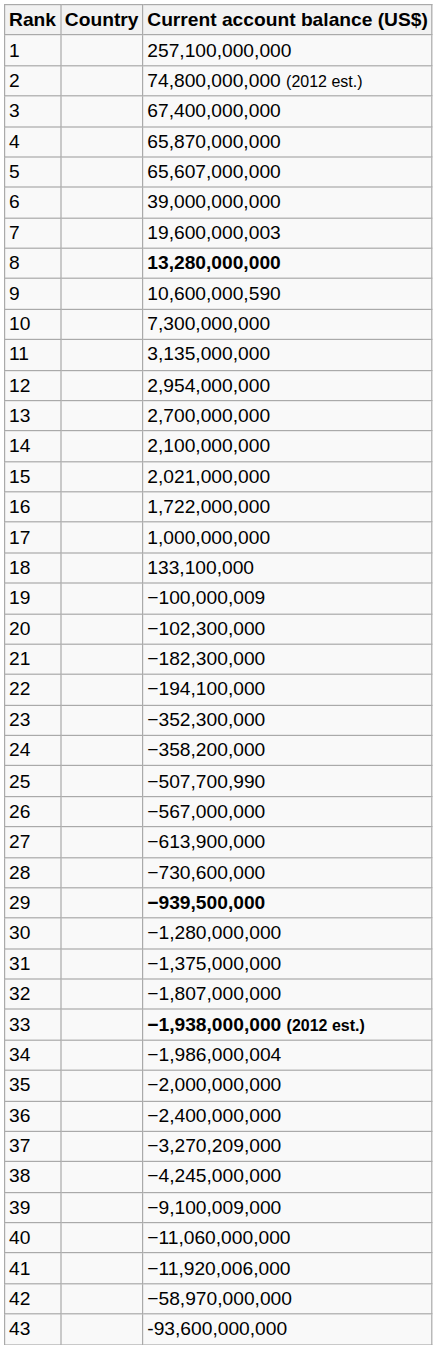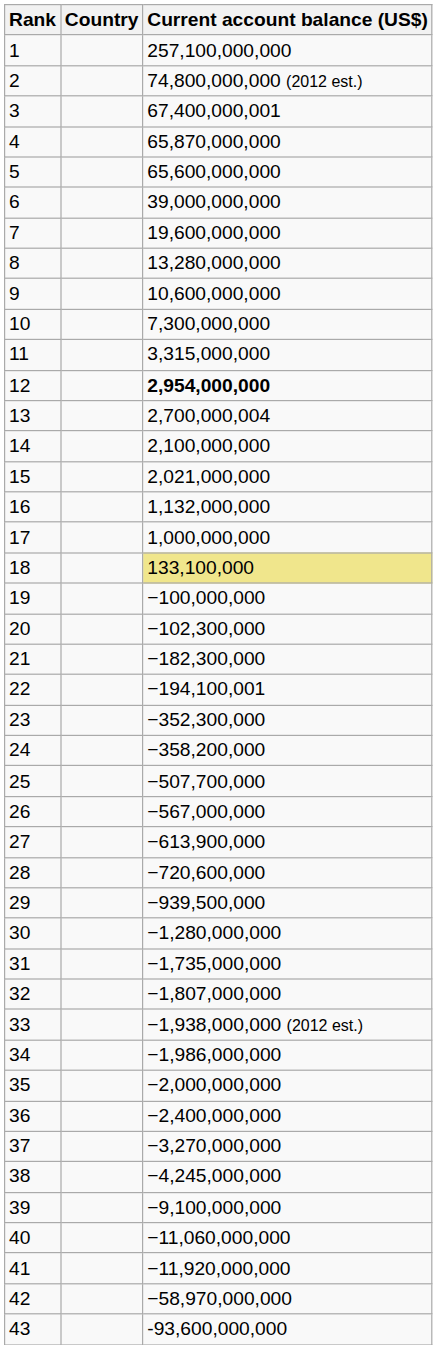 <table class="wikitable sortable">
 <tr>
 <th style="width:2em;" ! data-sort-type="number">Rank</th>
 <th>Country</th>
 <th>Current account balance (US$)</th>
 </tr>
 <tr>
 <td>1</td>
 <td></td>
 <td>257,100,000,000</td>
 </tr>
 <tr>
 <td>2</td>
 <td></td>
 <td>74,800,000,000 <small>(2012 est.)</small></td>
 </tr>
 <tr>
 <td>3</td>
 <td></td>
-<td>67,400,000,000</td>
+<td>67,400,000,001</td>
 </tr>
 <tr>
 <td>4</td>
 <td></td>
 <td>65,870,000,000</td>
 </tr>
 <tr>
 <td>5</td>
 <td></td>
-<td>65,607,000,000</td>
+<td>65,600,000,000</td>
 </tr>
 <tr>
 <td>6</td>
 <td></td>
 <td>39,000,000,000</td>
 </tr>
 <tr>
 <td>7</td>
 <td></td>
-<td>19,600,000,003</td>
+<td>19,600,000,000</td>
 </tr>
 <tr>
 <td>8</td>
 <td></td>
-<td><strong>13,280,000,000</strong></td>
+<td>13,280,000,000</td>
 </tr>
 <tr>
 <td>9</td>
 <td></td>
-<td>10,600,000,590</td>
+<td>10,600,000,000</td>
 </tr>
 <tr>
 <td>10</td>
 <td></td>
 <td>7,300,000,000</td>
 </tr>
 <tr>
 <td>11</td>
 <td></td>
-<td>3,135,000,000</td>
+<td>3,315,000,000</td>
 </tr>
 <tr>
 <td>12</td>
 <td></td>
-<td>2,954,000,000</td>
+<td><strong>2,954,000,000</strong></td>
 </tr>
 <tr>
 <td>13</td>
 <td></td>
-<td>2,700,000,000</td>
+<td>2,700,000,004</td>
 </tr>
 <tr>
 <td>14</td>
 <td></td>
 <td>2,100,000,000</td>
 </tr>
 <tr>
 <td>15</td>
 <td></td>
 <td>2,021,000,000</td>
 </tr>
 <tr>
 <td>16</td>
 <td></td>
-<td>1,722,000,000</td>
+<td>1,132,000,000</td>
 </tr>
 <tr>
 <td>17</td>
 <td></td>
 <td>1,000,000,000</td>
 </tr>
 <tr>
 <td>18</td>
 <td></td>
-<td>133,100,000</td>
+<td style="background: khaki;">133,100,000</td>
 </tr>
 <tr>
 <td>19</td>
 <td></td>
-<td>−100,000,009</td>
+<td>−100,000,000</td>
 </tr>
 <tr>
 <td>20</td>
 <td></td>
 <td>−102,300,000</td>
 </tr>
 <tr>
 <td>21</td>
 <td></td>
 <td>−182,300,000</td>
 </tr>
 <tr>
 <td>22</td>
 <td></td>
-<td>−194,100,000</td>
+<td>−194,100,001</td>
 </tr>
 <tr>
 <td>23</td>
 <td></td>
 <td>−352,300,000</td>
 </tr>
 <tr>
 <td>24</td>
 <td></td>
 <td>−358,200,000</td>
 </tr>
 <tr>
 <td>25</td>
 <td></td>
-<td>−507,700,990</td>
+<td>−507,700,000</td>
 </tr>
 <tr>
 <td>26</td>
 <td></td>
 <td>−567,000,000</td>
 </tr>
 <tr>
 <td>27</td>
 <td></td>
 <td>−613,900,000</td>
 </tr>
 <tr>
 <td>28</td>
 <td></td>
-<td>−730,600,000</td>
+<td>−720,600,000</td>
 </tr>
 <tr>
 <td>29</td>
 <td></td>
-<td><strong>−939,500,000</strong></td>
+<td>−939,500,000</td>
 </tr>
 <tr>
 <td>30</td>
 <td></td>
 <td>−1,280,000,000</td>
 </tr>
 <tr>
 <td>31</td>
 <td></td>
-<td>−1,375,000,000</td>
+<td>−1,735,000,000</td>
 </tr>
 <tr>
 <td>32</td>
 <td></td>
 <td>−1,807,000,000</td>
 </tr>
 <tr>
 <td>33</td>
 <td></td>
-<td><strong>−1,938,000,000 <small>(2012 est.)</small></strong></td>
+<td>−1,938,000,000 <small>(2012 est.)</small></td>
 </tr>
 <tr>
 <td>34</td>
 <td></td>
-<td>−1,986,000,004</td>
+<td>−1,986,000,000</td>
 </tr>
 <tr>
 <td>35</td>
 <td></td>
 <td>−2,000,000,000</td>
 </tr>
 <tr>
 <td>36</td>
 <td></td>
 <td>−2,400,000,000</td>
 </tr>
 <tr>
 <td>37</td>
 <td></td>
-<td>−3,270,209,000</td>
+<td>−3,270,000,000</td>
 </tr>
 <tr>
 <td>38</td>
 <td></td>
 <td>−4,245,000,000</td>
 </tr>
 <tr>
 <td>39</td>
 <td></td>
-<td>−9,100,009,000</td>
+<td>−9,100,000,000</td>
 </tr>
 <tr>
 <td>40</td>
 <td></td>
 <td>−11,060,000,000</td>
 </tr>
 <tr>
 <td>41</td>
 <td></td>
-<td>−11,920,006,000</td>
+<td>−11,920,000,000</td>
 </tr>
 <tr>
 <td>42</td>
 <td></td>
 <td>−58,970,000,000</td>
 </tr>
 <tr>
 <td>43</td>
 <td></td>
 <td>-93,600,000,000</td>
 </tr>
 </table>
